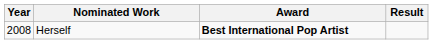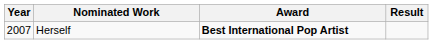 <table class="wikitable" width=100%>
 <tr>
 <th width=5%>Year</th>
 <th width=40%>Nominated Work</th>
 <th width=45%>Award</th>
 <th width=10%>Result</th>
 </tr>
 <tr>
-<td>2008</td>
+<td>2007</td>
 <td>Herself</td>
 <td><strong>Best International Pop Artist</strong></td>
 <td></td>
 </tr>
 </table>
